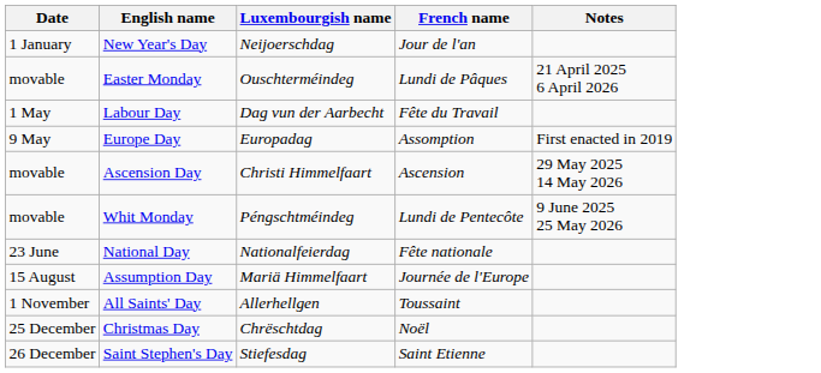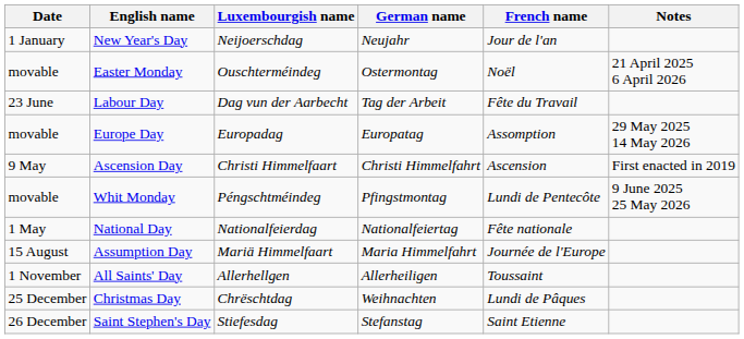 <table class="wikitable">
 <tr>
 <th>Date</th>
 <th>English name</th>
 <th><a href='#'>Luxembourgish</a> name</th>
+<th><a href='#'>German</a> name</th>
 <th><a href='#'>French</a> name</th>
 <th>Notes</th>
 </tr>
 <tr>
 <td>1 January</td>
 <td><a href='#'>New Year's Day</a></td>
 <td><em>Neijoerschdag</em></td>
+<td><em>Neujahr</em></td>
 <td><em>Jour de l'an</em></td>
 <td></td>
 </tr>
 <tr>
 <td>movable</td>
 <td><a href='#'>Easter Monday</a></td>
 <td><em>Ouschterméindeg</em></td>
-<td><em>Lundi de Pâques</em></td>
+<td><em>Ostermontag</em></td>
+<td><em>Noël</em></td>
 <td>21 April 2025<br>6 April 2026</td>
 </tr>
 <tr>
-<td>1 May</td>
+<td>23 June</td>
 <td><a href='#'>Labour Day</a></td>
 <td><em>Dag vun der Aarbecht</em></td>
+<td><em>Tag der Arbeit</em></td>
 <td><em>Fête du Travail</em></td>
 <td></td>
 </tr>
 <tr>
-<td>9 May</td>
+<td>movable</td>
 <td><a href='#'>Europe Day</a></td>
 <td><em>Europadag</em></td>
+<td><em>Europatag</em></td>
 <td><em>Assomption</em></td>
-<td>First enacted in 2019</td>
+<td>29 May 2025<br>14 May 2026</td>
 </tr>
 <tr>
-<td>movable</td>
+<td>9 May</td>
 <td><a href='#'>Ascension Day</a></td>
 <td><em>Christi Himmelfaart</em></td>
+<td><em>Christi Himmelfahrt</em></td>
 <td><em>Ascension</em></td>
-<td>29 May 2025<br>14 May 2026</td>
+<td>First enacted in 2019</td>
 </tr>
 <tr>
 <td>movable</td>
 <td><a href='#'>Whit Monday</a></td>
 <td><em>Péngschtméindeg</em></td>
+<td><em>Pfingstmontag</em></td>
 <td><em>Lundi de Pentecôte</em></td>
 <td>9 June 2025<br>25 May 2026</td>
 </tr>
 <tr>
-<td>23 June</td>
+<td>1 May</td>
 <td><a href='#'>National Day</a></td>
 <td><em>Nationalfeierdag</em></td>
+<td><em>Nationalfeiertag</em></td>
 <td><em>Fête nationale</em></td>
 <td></td>
 </tr>
 <tr>
 <td>15 August</td>
 <td><a href='#'>Assumption Day</a></td>
 <td><em>Mariä Himmelfaart</em></td>
+<td><em>Maria Himmelfahrt</em></td>
 <td><em>Journée de l'Europe</em></td>
 <td></td>
 </tr>
 <tr>
 <td>1 November</td>
 <td><a href='#'>All Saints' Day</a></td>
 <td><em>Allerhellgen</em></td>
+<td><em>Allerheiligen</em></td>
 <td><em>Toussaint</em></td>
 <td></td>
 </tr>
 <tr>
 <td>25 December</td>
 <td><a href='#'>Christmas Day</a></td>
 <td><em>Chrëschtdag</em></td>
-<td><em>Noël</em></td>
+<td><em>Weihnachten</em></td>
+<td><em>Lundi de Pâques</em></td>
 <td></td>
 </tr>
 <tr>
 <td>26 December</td>
 <td><a href='#'>Saint Stephen's Day</a></td>
 <td><em>Stiefesdag</em></td>
+<td><em>Stefanstag</em></td>
 <td><em>Saint Etienne</em></td>
 <td></td>
 </tr>
 </table>
